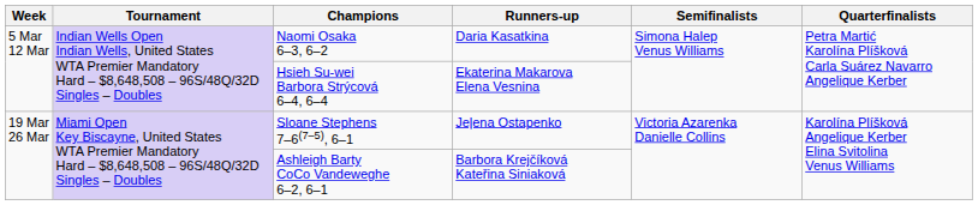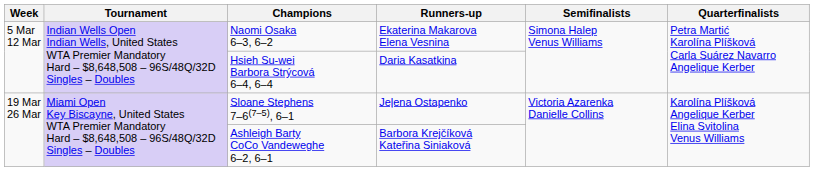 <table class=wikitable style=font-size:95%>
 <tr>
 <th style="width:48px;">Week</th>
 <th style="width:248px;">Tournament</th>
 <th style="width:200px;">Champions</th>
 <th style="width:200px;">Runners-up</th>
 <th style="width:190px;">Semifinalists</th>
 <th style="width:190px;">Quarterfinalists</th>
 </tr>
 <tr valign=top>
 <td rowspan=2>5 Mar <br>12 Mar</td>
 <td style="background:#d8cef6;" rowspan="2"><a href='#'>Indian Wells Open</a><br> <a href='#'>Indian Wells</a>, United States<br>WTA Premier Mandatory<br>Hard – $8,648,508 – 96S/48Q/32D<br><a href='#'>Singles</a> – <a href='#'>Doubles</a></td>
 <td> <a href='#'>Naomi Osaka</a><br>6–3, 6–2</td>
-<td> <a href='#'>Daria Kasatkina</a></td>
+<td> <a href='#'>Ekaterina Makarova</a> <br>  <a href='#'>Elena Vesnina</a></td>
 <td rowspan=2> <a href='#'>Simona Halep</a> <br>  <a href='#'>Venus Williams</a></td>
 <td rowspan=2> <a href='#'>Petra Martić</a><br> <a href='#'>Karolína Plíšková</a> <br> <a href='#'>Carla Suárez Navarro</a> <br>  <a href='#'>Angelique Kerber</a></td>
 </tr>
 <tr valign=top>
 <td> <a href='#'>Hsieh Su-wei</a> <br>  <a href='#'>Barbora Strýcová</a> <br> 6–4, 6–4</td>
-<td> <a href='#'>Ekaterina Makarova</a> <br>  <a href='#'>Elena Vesnina</a></td>
+<td> <a href='#'>Daria Kasatkina</a></td>
 </tr>
 <tr valign=top>
 <td rowspan=2>19 Mar <br>26 Mar</td>
 <td style="background:#d8cef6;" rowspan="2"><a href='#'>Miami Open</a><br> <a href='#'>Key Biscayne</a>, United States<br>WTA Premier Mandatory<br>Hard – $8,648,508 – 96S/48Q/32D<br><a href='#'>Singles</a> – <a href='#'>Doubles</a></td>
 <td> <a href='#'>Sloane Stephens</a><br>7–6<sup>(7–5)</sup>, 6–1</td>
 <td> <a href='#'>Jeļena Ostapenko</a></td>
 <td rowspan=2> <a href='#'>Victoria Azarenka</a> <br> <a href='#'>Danielle Collins</a></td>
 <td rowspan=2> <a href='#'>Karolína Plíšková</a> <br>  <a href='#'>Angelique Kerber</a> <br> <a href='#'>Elina Svitolina</a> <br>  <a href='#'>Venus Williams</a></td>
 </tr>
 <tr valign=top>
 <td> <a href='#'>Ashleigh Barty</a> <br>  <a href='#'>CoCo Vandeweghe</a> <br> 6–2, 6–1</td>
 <td> <a href='#'>Barbora Krejčíková</a> <br>  <a href='#'>Kateřina Siniaková</a></td>
 </tr>
 </table>
